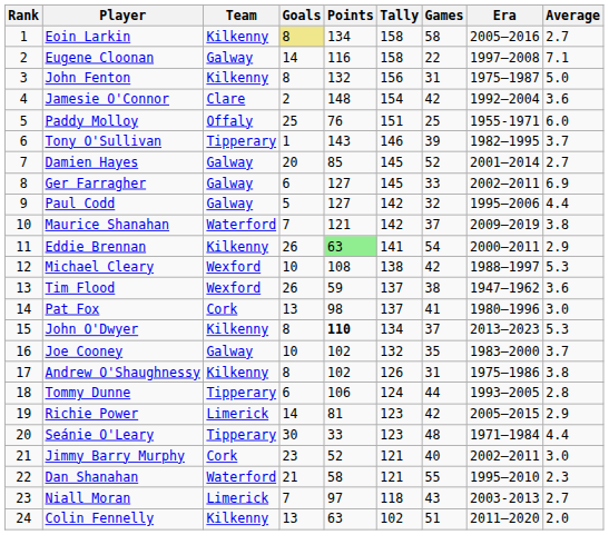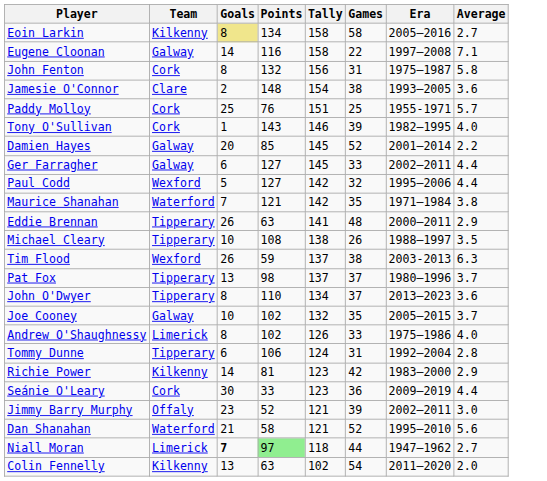 <table class="wikitable sortable">
 <tr>
-<th>Rank</th>
 <th>Player</th>
 <th>Team</th>
 <th>Goals</th>
 <th>Points</th>
 <th>Tally</th>
 <th>Games</th>
 <th>Era</th>
 <th>Average</th>
 </tr>
 <tr>
-<td rowspan="1" align="center">1</td>
 <td style="text-align:left;"><a href='#'>Eoin Larkin</a></td>
 <td><a href='#'>Kilkenny</a></td>
 <td style="background: khaki;">8</td>
 <td>134</td>
 <td>158</td>
 <td>58</td>
 <td>2005–2016</td>
 <td>2.7</td>
 </tr>
 <tr>
-<td rowspan="1" align="center">2</td>
 <td style="text-align:left;"><a href='#'>Eugene Cloonan</a></td>
 <td><a href='#'>Galway</a></td>
 <td>14</td>
 <td>116</td>
 <td>158</td>
 <td>22</td>
 <td>1997–2008</td>
 <td>7.1</td>
 </tr>
 <tr>
-<td rowspan="1" align="center">3</td>
 <td style="text-align:left;"><a href='#'>John Fenton</a></td>
-<td><a href='#'>Kilkenny</a></td>
+<td><a href='#'>Cork</a></td>
 <td>8</td>
 <td>132</td>
 <td>156</td>
 <td>31</td>
 <td>1975–1987</td>
-<td>5.0</td>
+<td>5.8</td>
 </tr>
 <tr>
-<td rowspan="1" align="center">4</td>
 <td style="text-align:left;"><a href='#'>Jamesie O'Connor</a></td>
 <td><a href='#'>Clare</a></td>
 <td>2</td>
 <td>148</td>
 <td>154</td>
-<td>42</td>
-<td>1992–2004</td>
+<td>38</td>
+<td>1993–2005</td>
 <td>3.6</td>
 </tr>
 <tr>
-<td rowspan="1" align="center">5</td>
 <td><a href='#'>Paddy Molloy</a></td>
-<td><a href='#'>Offaly</a></td>
+<td><a href='#'>Cork</a></td>
 <td>25</td>
 <td>76</td>
 <td>151</td>
 <td>25</td>
 <td>1955-1971</td>
-<td>6.0</td>
+<td>5.7</td>
 </tr>
 <tr>
-<td rowspan="1" align="center">6</td>
 <td style="text-align:left;"><a href='#'>Tony O'Sullivan</a></td>
-<td><a href='#'>Tipperary</a></td>
+<td><a href='#'>Cork</a></td>
 <td>1</td>
 <td>143</td>
 <td>146</td>
 <td>39</td>
 <td>1982–1995</td>
-<td>3.7</td>
+<td>4.0</td>
 </tr>
 <tr>
-<td rowspan="1" align="center">7</td>
 <td style="text-align:left;"><a href='#'>Damien Hayes</a></td>
 <td><a href='#'>Galway</a></td>
 <td>20</td>
 <td>85</td>
 <td>145</td>
 <td>52</td>
 <td>2001–2014</td>
-<td>2.7</td>
+<td>2.2</td>
 </tr>
 <tr>
-<td rowspan="1" align="center">8</td>
 <td style="text-align:left;"><a href='#'>Ger Farragher</a></td>
 <td><a href='#'>Galway</a></td>
 <td>6</td>
 <td>127</td>
 <td>145</td>
 <td>33</td>
 <td>2002–2011</td>
-<td>6.9</td>
+<td>4.4</td>
 </tr>
 <tr>
-<td rowspan="1" align="center">9</td>
 <td style="text-align:left;"><a href='#'>Paul Codd</a></td>
-<td><a href='#'>Galway</a></td>
+<td><a href='#'>Wexford</a></td>
 <td>5</td>
 <td>127</td>
 <td>142</td>
 <td>32</td>
 <td>1995–2006</td>
 <td>4.4</td>
 </tr>
 <tr>
-<td rowspan="1" align="center">10</td>
 <td style="text-align:left;"><a href='#'>Maurice Shanahan</a></td>
 <td><a href='#'>Waterford</a></td>
 <td>7</td>
 <td>121</td>
 <td>142</td>
-<td>37</td>
-<td>2009–2019</td>
+<td>35</td>
+<td>1971–1984</td>
 <td>3.8</td>
 </tr>
 <tr>
-<td rowspan="1" align="center">11</td>
 <td style="text-align:left;"><a href='#'>Eddie Brennan</a></td>
-<td><a href='#'>Kilkenny</a></td>
+<td><a href='#'>Tipperary</a></td>
 <td>26</td>
-<td style="background: lightgreen;">63</td>
+<td>63</td>
 <td>141</td>
-<td>54</td>
+<td>48</td>
 <td>2000–2011</td>
 <td>2.9</td>
 </tr>
 <tr>
-<td rowspan="1" align="center">12</td>
 <td style="text-align:left;"><a href='#'>Michael Cleary</a></td>
-<td><a href='#'>Wexford</a></td>
+<td><a href='#'>Tipperary</a></td>
 <td>10</td>
 <td>108</td>
 <td>138</td>
-<td>42</td>
+<td>26</td>
 <td>1988–1997</td>
-<td>5.3</td>
+<td>3.5</td>
 </tr>
 <tr>
-<td rowspan="1" align="center">13</td>
 <td style="text-align:left;"><a href='#'>Tim Flood</a></td>
 <td><a href='#'>Wexford</a></td>
 <td>26</td>
 <td>59</td>
 <td>137</td>
 <td>38</td>
-<td>1947–1962</td>
+<td>2003-2013</td>
+<td>6.3</td>
+</tr>
+<tr>
+<td style="text-align:left;"><a href='#'>Pat Fox</a></td>
+<td><a href='#'>Tipperary</a></td>
+<td>13</td>
+<td>98</td>
+<td>137</td>
+<td>37</td>
+<td>1980–1996</td>
+<td>3.7</td>
+</tr>
+<tr>
+<td style="text-align:left;"><a href='#'>John O'Dwyer</a></td>
+<td><a href='#'>Tipperary</a></td>
+<td>8</td>
+<td>110</td>
+<td>134</td>
+<td>37</td>
+<td>2013–2023</td>
 <td>3.6</td>
 </tr>
 <tr>
-<td rowspan="1" align="center">14</td>
-<td style="text-align:left;"><a href='#'>Pat Fox</a></td>
-<td><a href='#'>Cork</a></td>
-<td>13</td>
-<td>98</td>
-<td>137</td>
-<td>41</td>
-<td>1980–1996</td>
-<td>3.0</td>
-</tr>
-<tr>
-<td rowspan="1" align="center">15</td>
-<td style="text-align:left;"><a href='#'>John O'Dwyer</a></td>
-<td><a href='#'>Kilkenny</a></td>
-<td>8</td>
-<td><strong>110</strong></td>
-<td>134</td>
-<td>37</td>
-<td>2013–2023</td>
-<td>5.3</td>
-</tr>
-<tr>
-<td rowspan="1" align="center">16</td>
 <td style="text-align:left;"><a href='#'>Joe Cooney</a></td>
 <td><a href='#'>Galway</a></td>
 <td>10</td>
 <td>102</td>
 <td>132</td>
 <td>35</td>
-<td>1983–2000</td>
+<td>2005–2015</td>
 <td>3.7</td>
 </tr>
 <tr>
-<td rowspan="1" align="center">17</td>
 <td style="text-align:left;"><a href='#'>Andrew O'Shaughnessy</a></td>
-<td><a href='#'>Kilkenny</a></td>
+<td><a href='#'>Limerick</a></td>
 <td>8</td>
 <td>102</td>
 <td>126</td>
-<td>31</td>
+<td>33</td>
 <td>1975–1986</td>
-<td>3.8</td>
+<td>4.0</td>
 </tr>
 <tr>
-<td rowspan="1" align="center">18</td>
 <td style="text-align:left;"><a href='#'>Tommy Dunne</a></td>
 <td><a href='#'>Tipperary</a></td>
 <td>6</td>
 <td>106</td>
 <td>124</td>
-<td>44</td>
-<td>1993–2005</td>
+<td>31</td>
+<td>1992–2004</td>
 <td>2.8</td>
 </tr>
 <tr>
-<td rowspan="1" align="center">19</td>
 <td style="text-align:left;"><a href='#'>Richie Power</a></td>
-<td><a href='#'>Limerick</a></td>
+<td><a href='#'>Kilkenny</a></td>
 <td>14</td>
 <td>81</td>
 <td>123</td>
 <td>42</td>
-<td>2005–2015</td>
+<td>1983–2000</td>
 <td>2.9</td>
 </tr>
 <tr>
-<td rowspan="1" align="center">20</td>
 <td style="text-align:left;"><a href='#'>Seánie O'Leary</a></td>
-<td><a href='#'>Tipperary</a></td>
+<td><a href='#'>Cork</a></td>
 <td>30</td>
 <td>33</td>
 <td>123</td>
-<td>48</td>
-<td>1971–1984</td>
+<td>36</td>
+<td>2009–2019</td>
 <td>4.4</td>
 </tr>
 <tr>
-<td rowspan="1" align="center">21</td>
 <td style="text-align:left;"><a href='#'>Jimmy Barry Murphy</a></td>
-<td><a href='#'>Cork</a></td>
+<td><a href='#'>Offaly</a></td>
 <td>23</td>
 <td>52</td>
 <td>121</td>
-<td>40</td>
+<td>39</td>
 <td>2002–2011</td>
 <td>3.0</td>
 </tr>
 <tr>
-<td rowspan="1" align="center">22</td>
 <td style="text-align:left;"><a href='#'>Dan Shanahan</a></td>
 <td><a href='#'>Waterford</a></td>
 <td>21</td>
 <td>58</td>
 <td>121</td>
-<td>55</td>
+<td>52</td>
 <td>1995–2010</td>
-<td>2.3</td>
+<td>5.6</td>
 </tr>
 <tr>
-<td rowspan="1" align="center">23</td>
 <td style="text-align:left;"><a href='#'>Niall Moran</a></td>
 <td><a href='#'>Limerick</a></td>
-<td>7</td>
-<td>97</td>
+<td><strong>7</strong></td>
+<td style="background: lightgreen;">97</td>
 <td>118</td>
-<td>43</td>
-<td>2003-2013</td>
+<td>44</td>
+<td>1947–1962</td>
 <td>2.7</td>
 </tr>
 <tr>
-<td rowspan="1" align="center">24</td>
 <td style="text-align:left;"><a href='#'>Colin Fennelly</a></td>
 <td><a href='#'>Kilkenny</a></td>
 <td>13</td>
 <td>63</td>
 <td>102</td>
-<td>51</td>
+<td>54</td>
 <td>2011–2020</td>
 <td>2.0</td>
 </tr>
 </table>
